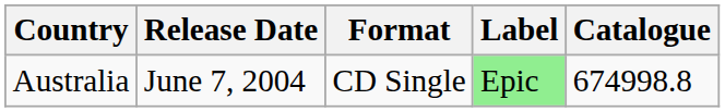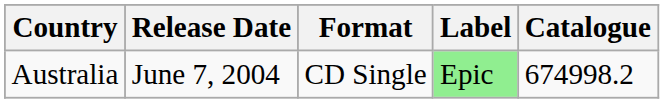 <table class="wikitable">
 <tr>
 <th>Country</th>
 <th>Release Date</th>
 <th>Format</th>
 <th>Label</th>
 <th>Catalogue</th>
 </tr>
 <tr>
 <td>Australia</td>
 <td>June 7, 2004</td>
 <td>CD Single</td>
 <td style="background: lightgreen;">Epic</td>
-<td>674998.8</td>
+<td>674998.2</td>
 </tr>
 </table>
